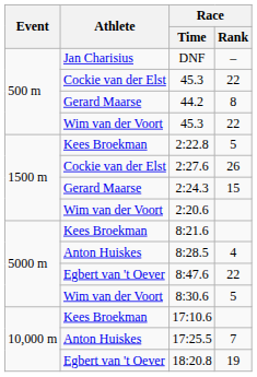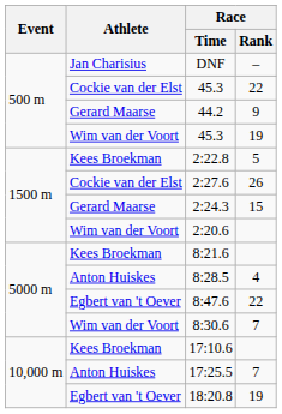 <table class="wikitable" border="1" style="font-size:90%">
 <tr>
 <th rowspan=2>Event</th>
 <th rowspan=2>Athlete</th>
 <th colspan=2>Race</th>
 </tr>
 <tr>
 <th>Time</th>
 <th>Rank</th>
 </tr>
 <tr>
 <td rowspan=4>500 m</td>
 <td><a href='#'>Jan Charisius</a></td>
 <td align=center>DNF</td>
 <td align=center>–</td>
 </tr>
 <tr>
 <td><a href='#'>Cockie van der Elst</a></td>
 <td align=center>45.3</td>
 <td align=center>22</td>
 </tr>
 <tr>
 <td><a href='#'>Gerard Maarse</a></td>
 <td align=center>44.2</td>
-<td align=center>8</td>
+<td align=center>9</td>
 </tr>
 <tr>
 <td><a href='#'>Wim van der Voort</a></td>
 <td align=center>45.3</td>
-<td align=center>22</td>
+<td align=center>19</td>
 </tr>
 <tr>
 <td rowspan=4>1500 m</td>
 <td><a href='#'>Kees Broekman</a></td>
 <td align=center>2:22.8</td>
 <td align=center>5</td>
 </tr>
 <tr>
 <td><a href='#'>Cockie van der Elst</a></td>
 <td align=center>2:27.6</td>
 <td align=center>26</td>
 </tr>
 <tr>
 <td><a href='#'>Gerard Maarse</a></td>
 <td align=center>2:24.3</td>
 <td align=center>15</td>
 </tr>
 <tr>
 <td><a href='#'>Wim van der Voort</a></td>
 <td align=center>2:20.6</td>
 <td align=center></td>
 </tr>
 <tr>
 <td rowspan=4>5000 m</td>
 <td><a href='#'>Kees Broekman</a></td>
 <td align=center>8:21.6</td>
 <td align=center></td>
 </tr>
 <tr>
 <td><a href='#'>Anton Huiskes</a></td>
 <td align=center>8:28.5</td>
 <td align=center>4</td>
 </tr>
 <tr>
 <td><a href='#'>Egbert van 't Oever</a></td>
 <td align=center>8:47.6</td>
 <td align=center>22</td>
 </tr>
 <tr>
 <td><a href='#'>Wim van der Voort</a></td>
 <td align=center>8:30.6</td>
-<td align=center>5</td>
+<td align=center>7</td>
 </tr>
 <tr>
 <td rowspan=3>10,000 m</td>
 <td><a href='#'>Kees Broekman</a></td>
 <td align=center>17:10.6</td>
 <td align=center></td>
 </tr>
 <tr>
 <td><a href='#'>Anton Huiskes</a></td>
 <td align=center>17:25.5</td>
 <td align=center>7</td>
 </tr>
 <tr>
 <td><a href='#'>Egbert van 't Oever</a></td>
 <td align=center>18:20.8</td>
 <td align=center>19</td>
 </tr>
 </table>
